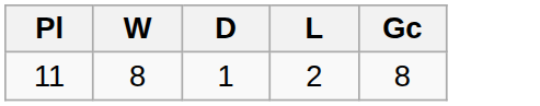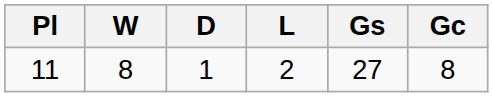 <table class="wikitable" style="text-align:center">
 <tr>
 <th width=40px>Pl</th>
 <th width=40px>W</th>
 <th width=40px>D</th>
 <th width=40px>L</th>
+<th width=40px>Gs</th>
 <th width=40px>Gc</th>
 </tr>
 <tr>
 <td>11</td>
 <td>8</td>
 <td>1</td>
 <td>2</td>
+<td>27</td>
 <td>8</td>
 </tr>
 </table>
